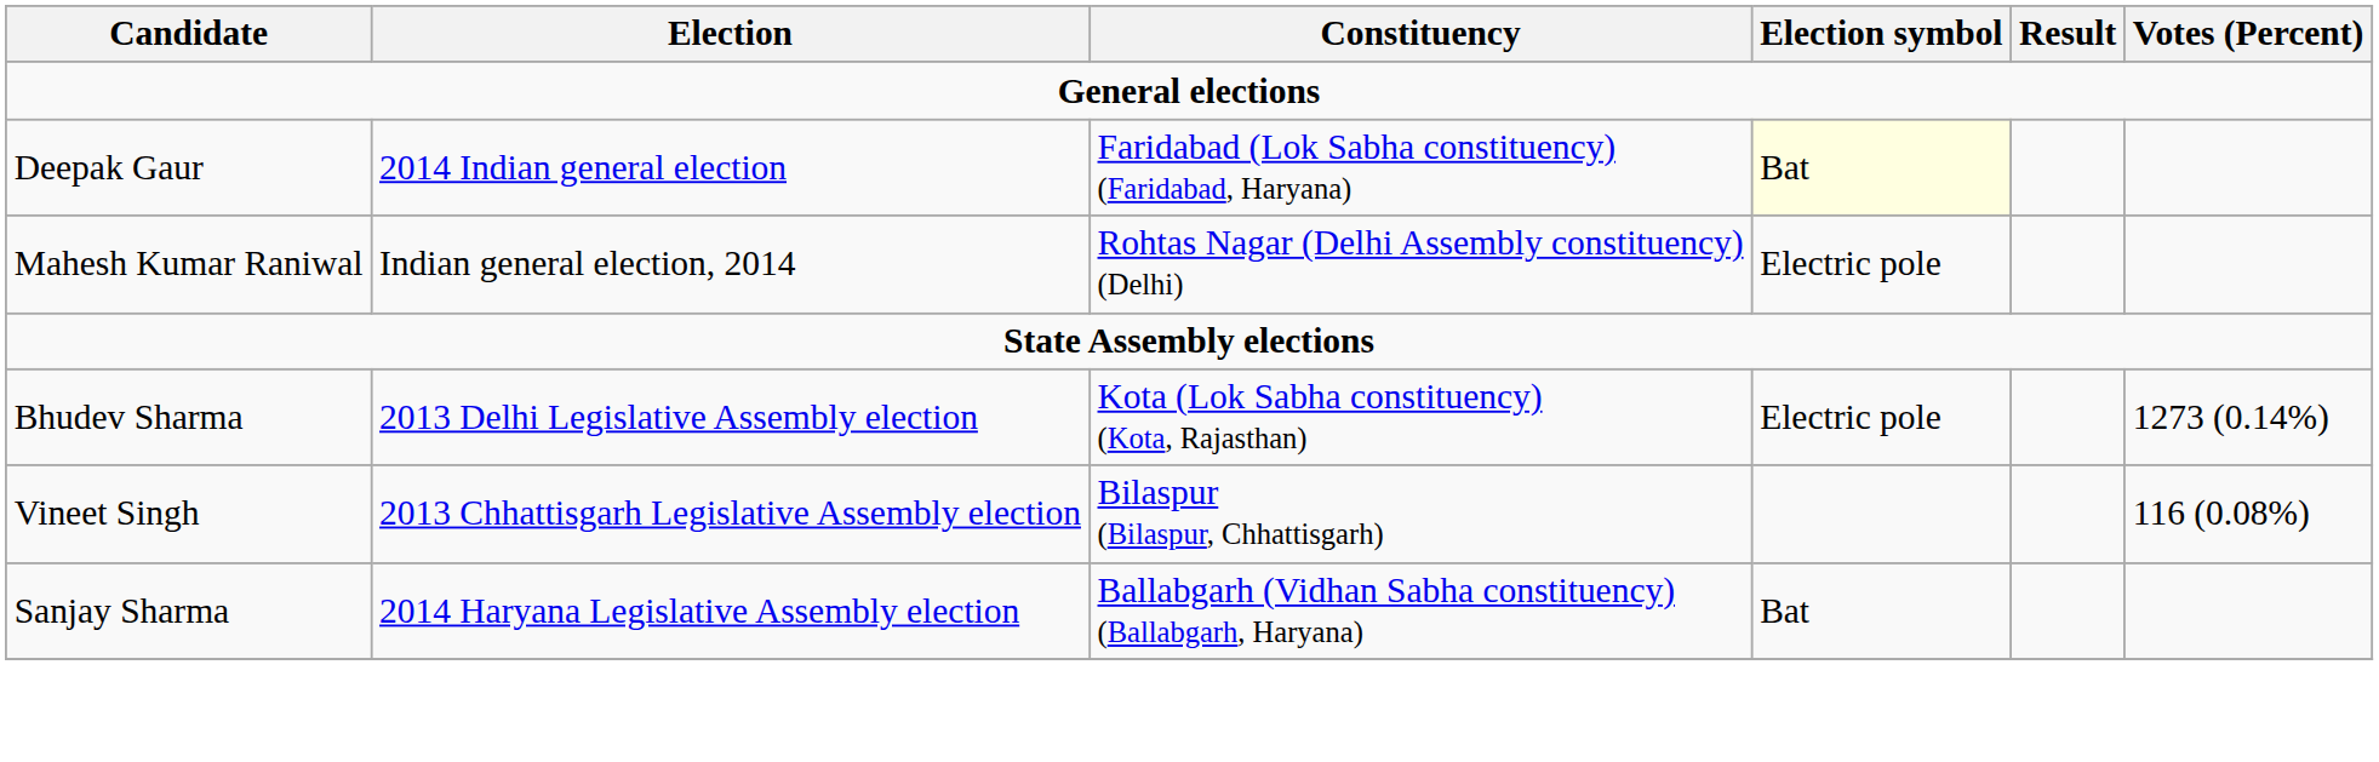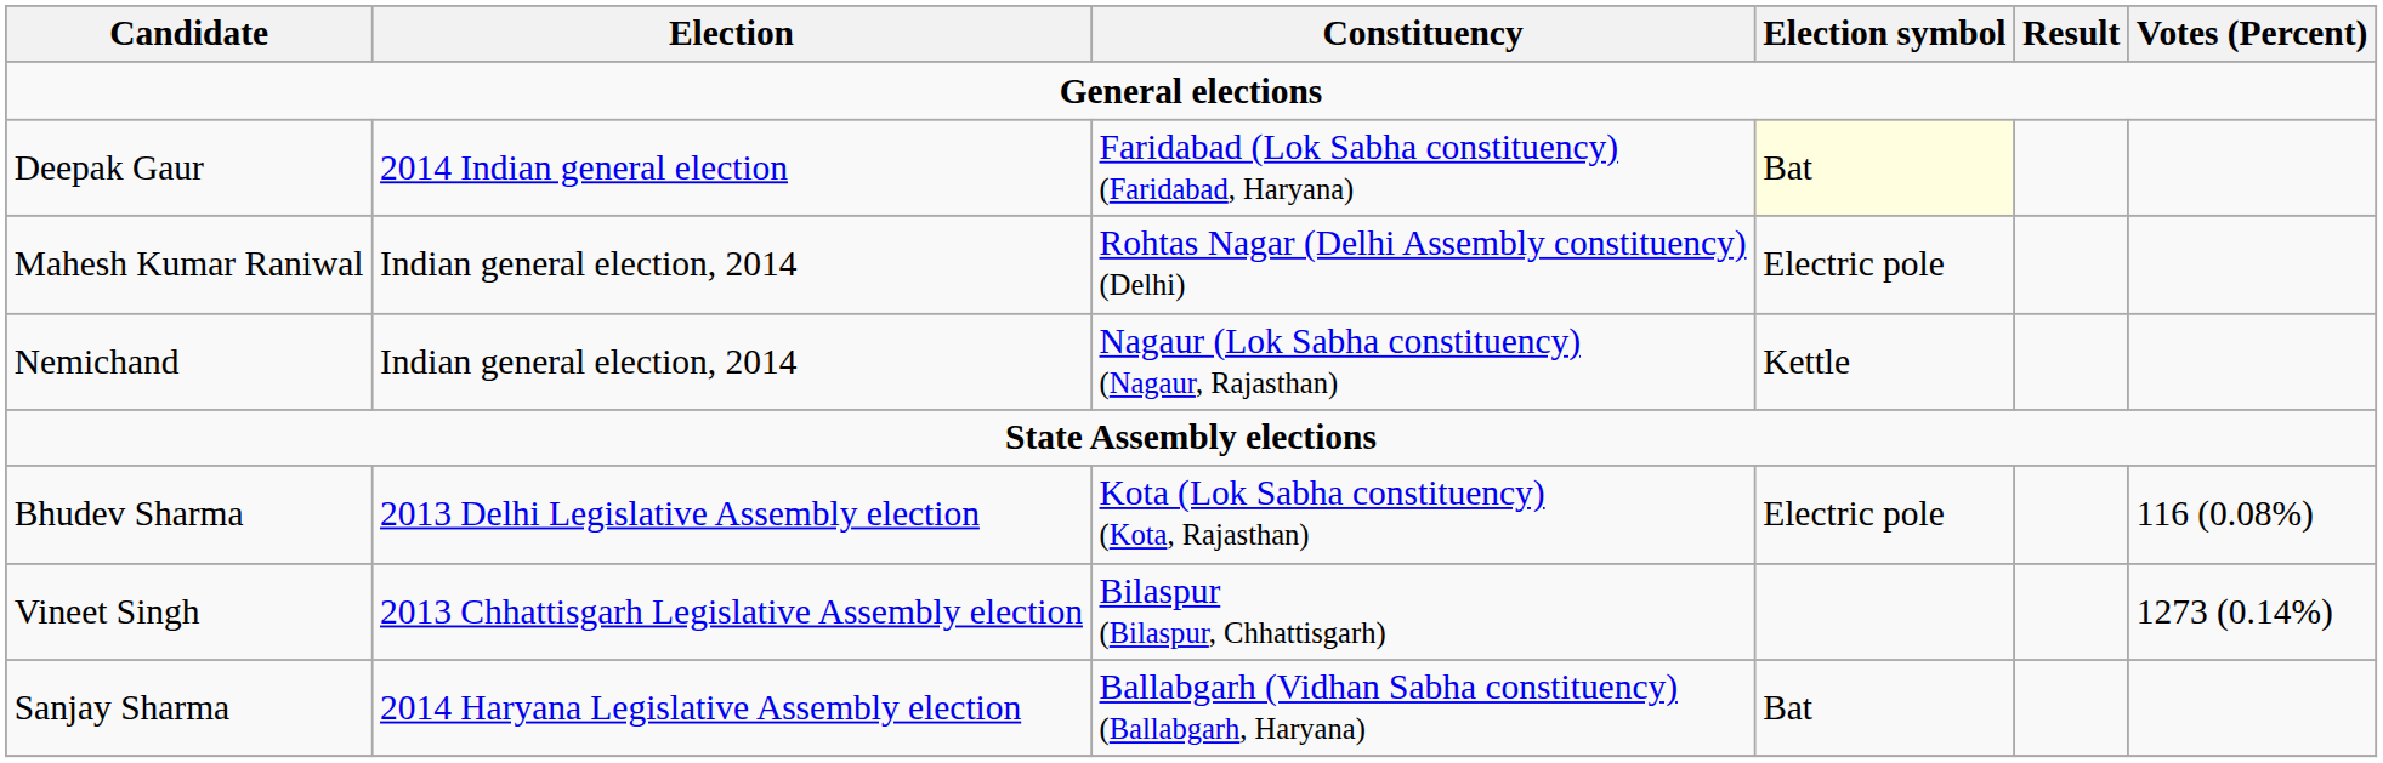 <table class="wikitable">
 <tr>
 <th>Candidate</th>
 <th>Election</th>
 <th>Constituency</th>
 <th>Election symbol</th>
 <th>Result</th>
 <th>Votes (Percent)</th>
 </tr>
 <tr>
 <td colspan="6" align="center"><strong>General elections</strong></td>
 </tr>
 <tr>
 <td>Deepak Gaur</td>
 <td><a href='#'>2014 Indian general election</a></td>
 <td><a href='#'>Faridabad (Lok Sabha constituency)</a> <br><small>(<a href='#'>Faridabad</a>, Haryana)</small></td>
 <td style="background: lightyellow;">Bat</td>
 <td></td>
 <td></td>
 </tr>
 <tr>
 <td>Mahesh Kumar Raniwal</td>
 <td>Indian general election, 2014</td>
 <td><a href='#'>Rohtas Nagar (Delhi Assembly constituency)</a> <br><small>(Delhi)</small></td>
 <td>Electric pole</td>
 <td></td>
 <td></td>
 </tr>
 <tr>
+<td>Nemichand</td>
+<td>Indian general election, 2014</td>
+<td><a href='#'>Nagaur (Lok Sabha constituency)</a> <br><small>(<a href='#'>Nagaur</a>, Rajasthan)</small></td>
+<td>Kettle</td>
+<td></td>
+<td></td>
+</tr>
+<tr>
 <td colspan="6" align="center"><strong>State Assembly elections</strong></td>
 </tr>
 <tr>
 <td>Bhudev Sharma</td>
 <td><a href='#'>2013 Delhi Legislative Assembly election</a></td>
 <td><a href='#'>Kota (Lok Sabha constituency)</a> <br><small>(<a href='#'>Kota</a>, Rajasthan)</small></td>
 <td>Electric pole</td>
 <td></td>
-<td>1273 (0.14%)</td>
+<td>116 (0.08%)</td>
 </tr>
 <tr>
 <td>Vineet Singh</td>
 <td><a href='#'>2013 Chhattisgarh Legislative Assembly election</a></td>
 <td><a href='#'>Bilaspur</a><br><small>(<a href='#'>Bilaspur</a>, Chhattisgarh)</small></td>
 <td></td>
 <td></td>
-<td>116 (0.08%)</td>
+<td>1273 (0.14%)</td>
 </tr>
 <tr>
 <td>Sanjay Sharma</td>
 <td><a href='#'>2014 Haryana Legislative Assembly election</a></td>
 <td><a href='#'>Ballabgarh (Vidhan Sabha constituency)</a> <br><small>(<a href='#'>Ballabgarh</a>, Haryana)</small></td>
 <td>Bat</td>
 <td></td>
 <td></td>
 </tr>
 <tr>
 </tr>
 </table>
